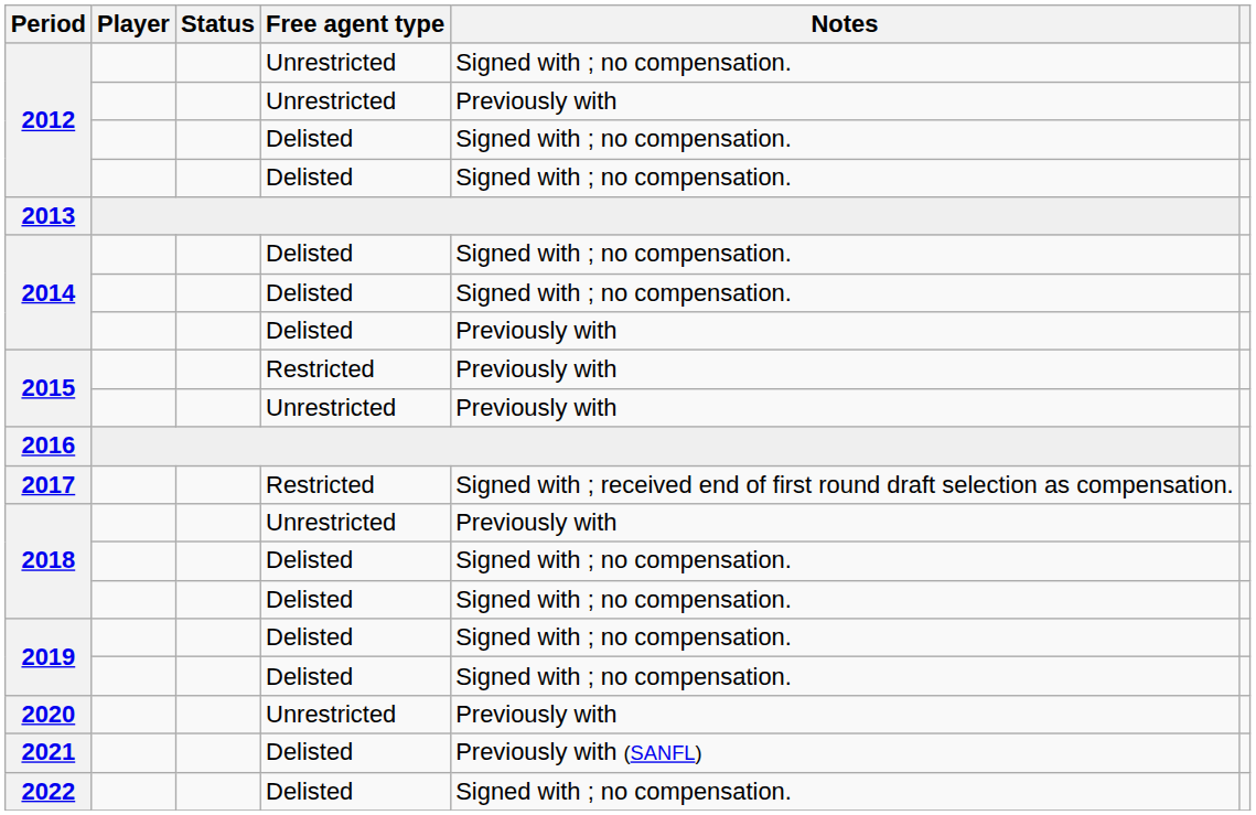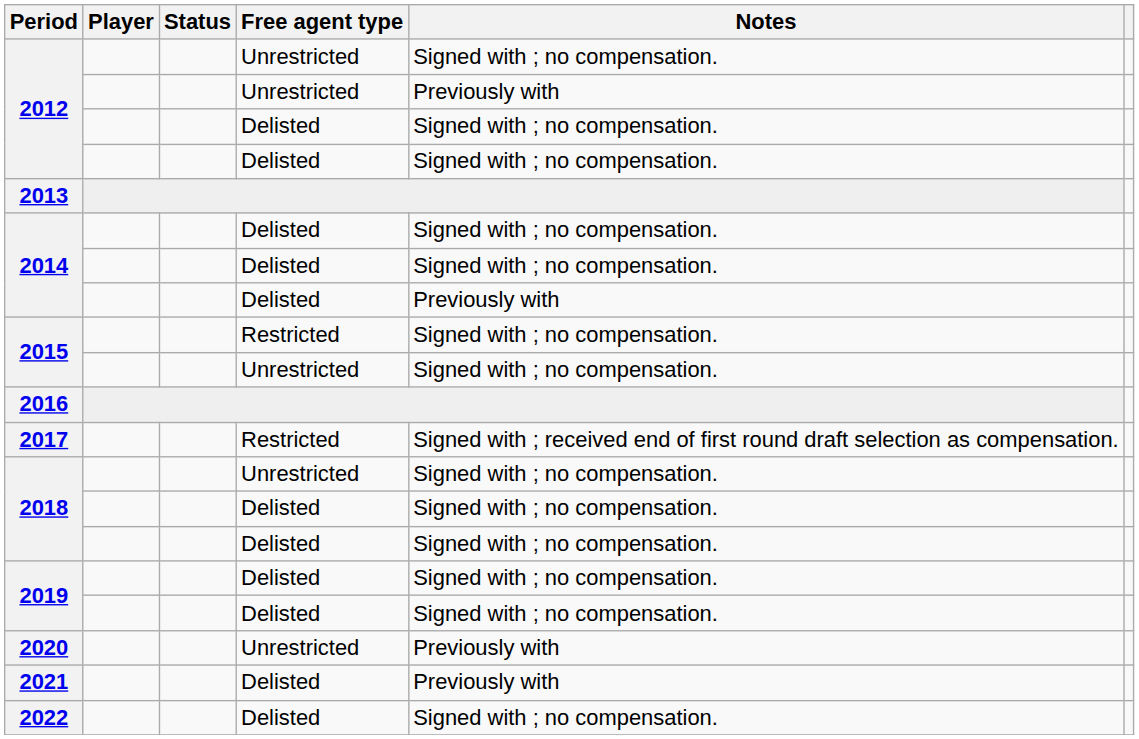 <table class="wikitable plainrowheaders sortable">
 <tr>
 <th scope="col">Period</th>
 <th scope="col">Player</th>
 <th scope="col">Status</th>
 <th scope="col">Free agent type</th>
 <th scope="col" class="unsortable">Notes</th>
 <th scope="col" class="unsortable"></th>
 </tr>
 <tr>
 <th scope="row"rowspan="4"><a href='#'>2012</a></th>
 <td align="left"></td>
 <td></td>
 <td>Unrestricted</td>
 <td>Signed with ; no compensation.</td>
 <td align="center"></td>
 </tr>
 <tr>
 <td align="left"></td>
 <td></td>
 <td>Unrestricted</td>
 <td>Previously with </td>
 <td align="center"></td>
 </tr>
 <tr>
 <td align="left"></td>
 <td></td>
 <td>Delisted</td>
 <td>Signed with ; no compensation.</td>
 <td align="center"></td>
 </tr>
 <tr>
 <td align="left"></td>
 <td></td>
 <td>Delisted</td>
 <td>Signed with ; no compensation.</td>
 <td align="center"></td>
 </tr>
 <tr>
 <th scope="row"><a href='#'>2013</a></th>
 <td colspan="4" style="background:#efefef; text-align:center;"><em></em></td>
 <td align="center"></td>
 </tr>
 <tr>
 <th scope="row"rowspan="3"><a href='#'>2014</a></th>
 <td align="left"></td>
 <td></td>
 <td>Delisted</td>
 <td>Signed with ; no compensation.</td>
 <td align="center"></td>
 </tr>
 <tr>
 <td align="left"></td>
 <td></td>
 <td>Delisted</td>
 <td>Signed with ; no compensation.</td>
 <td align="center"></td>
 </tr>
 <tr>
 <td align="left"></td>
 <td></td>
 <td>Delisted</td>
 <td>Previously with </td>
 <td align="center"></td>
 </tr>
 <tr>
 <th scope="row"rowspan="2"><a href='#'>2015</a></th>
 <td align="left"></td>
 <td></td>
 <td>Restricted</td>
-<td>Previously with </td>
+<td>Signed with ; no compensation.</td>
 <td align="center"></td>
 </tr>
 <tr>
 <td align="left"></td>
 <td></td>
 <td>Unrestricted</td>
-<td>Previously with </td>
+<td>Signed with ; no compensation.</td>
 <td align="center"></td>
 </tr>
 <tr>
 <th scope="row"><a href='#'>2016</a></th>
 <td colspan="4" style="background:#efefef; text-align:center;"><em></em></td>
 <td align="center"></td>
 </tr>
 <tr>
 <th scope="row"><a href='#'>2017</a></th>
 <td align="left"></td>
 <td></td>
 <td>Restricted</td>
 <td>Signed with ; received end of first round draft selection as compensation.</td>
 <td align="center"></td>
 </tr>
 <tr>
 <th scope="row"rowspan="3"><a href='#'>2018</a></th>
 <td align="left"></td>
 <td></td>
 <td>Unrestricted</td>
-<td>Previously with </td>
+<td>Signed with ; no compensation.</td>
 <td align="center"></td>
 </tr>
 <tr>
 <td align="left"></td>
 <td></td>
 <td>Delisted</td>
 <td>Signed with ; no compensation.</td>
 <td align="center"></td>
 </tr>
 <tr>
 <td align="left"></td>
 <td></td>
 <td>Delisted</td>
 <td>Signed with ; no compensation.</td>
 <td align="center"></td>
 </tr>
 <tr>
 <th scope="row"rowspan="2"><a href='#'>2019</a></th>
 <td align="left"></td>
 <td></td>
 <td>Delisted</td>
 <td>Signed with ; no compensation.</td>
 <td align="center"></td>
 </tr>
 <tr>
 <td align="left"></td>
 <td></td>
 <td>Delisted</td>
 <td>Signed with ; no compensation.</td>
 <td align="center"></td>
 </tr>
 <tr>
 <th scope="row"><a href='#'>2020</a></th>
 <td align="left"></td>
 <td></td>
 <td>Unrestricted</td>
 <td>Previously with </td>
 <td align="center"></td>
 </tr>
 <tr>
 <th scope="row"><a href='#'>2021</a></th>
 <td align="left"></td>
 <td></td>
 <td>Delisted</td>
-<td>Previously with  <small>(<a href='#'>SANFL</a>)</small></td>
+<td>Previously with </td>
 <td align="center"></td>
 </tr>
 <tr>
 <th scope="row"><a href='#'>2022</a></th>
 <td align="left"></td>
 <td></td>
 <td>Delisted</td>
 <td>Signed with ; no compensation.</td>
 <td align="center"></td>
 </tr>
 </table>
